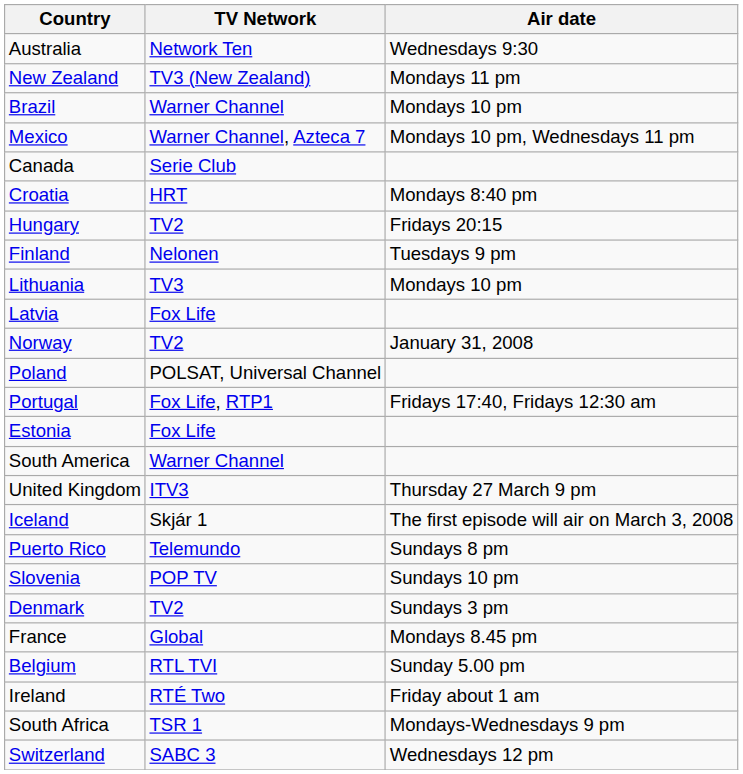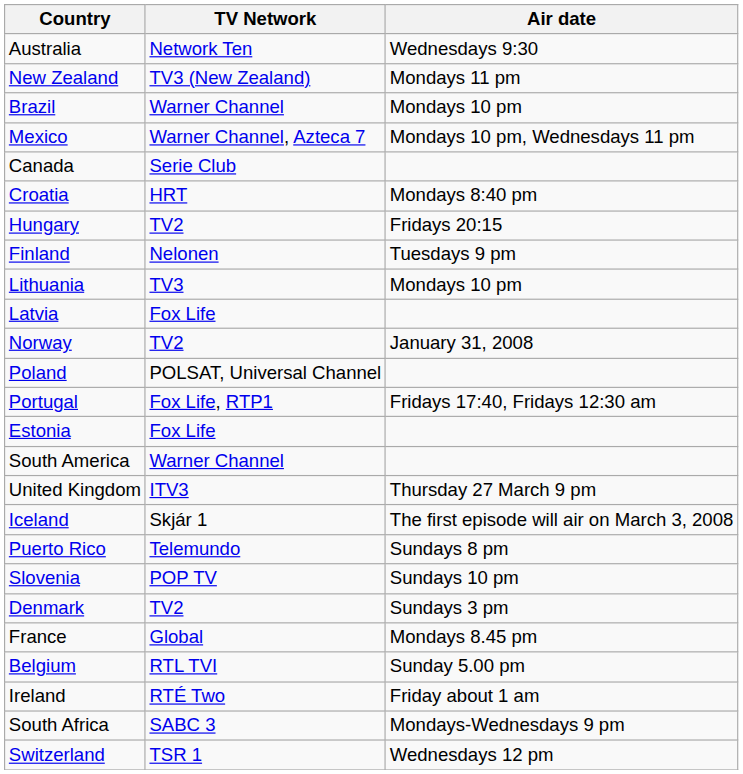 <table class="wikitable sortable">
 <tr>
 <th>Country</th>
 <th>TV Network</th>
 <th>Air date</th>
 </tr>
 <tr>
 <td> Australia</td>
 <td><a href='#'>Network Ten</a></td>
 <td>Wednesdays 9:30</td>
 </tr>
 <tr>
 <td> <a href='#'>New Zealand</a></td>
 <td><a href='#'>TV3 (New Zealand)</a></td>
 <td>Mondays 11 pm</td>
 </tr>
 <tr>
 <td> <a href='#'>Brazil</a></td>
 <td><a href='#'>Warner Channel</a></td>
 <td>Mondays 10 pm</td>
 </tr>
 <tr>
 <td> <a href='#'>Mexico</a></td>
 <td><a href='#'>Warner Channel</a>, <a href='#'>Azteca 7</a></td>
 <td>Mondays 10 pm, Wednesdays 11 pm</td>
 </tr>
 <tr>
 <td> Canada</td>
 <td><a href='#'>Serie Club</a></td>
 <td></td>
 </tr>
 <tr>
 <td> <a href='#'>Croatia</a></td>
 <td><a href='#'>HRT</a></td>
 <td>Mondays 8:40 pm</td>
 </tr>
 <tr>
 <td> <a href='#'>Hungary</a></td>
 <td><a href='#'>TV2</a></td>
 <td>Fridays 20:15</td>
 </tr>
 <tr>
 <td> <a href='#'>Finland</a></td>
 <td><a href='#'>Nelonen</a></td>
 <td>Tuesdays 9 pm</td>
 </tr>
 <tr>
 <td> <a href='#'>Lithuania</a></td>
 <td><a href='#'>TV3</a></td>
 <td>Mondays 10 pm</td>
 </tr>
 <tr>
 <td> <a href='#'>Latvia</a></td>
 <td><a href='#'>Fox Life</a></td>
 <td></td>
 </tr>
 <tr>
 <td> <a href='#'>Norway</a></td>
 <td><a href='#'>TV2</a></td>
 <td>January 31, 2008</td>
 </tr>
 <tr>
 <td> <a href='#'>Poland</a></td>
 <td>POLSAT, Universal Channel</td>
 <td></td>
 </tr>
 <tr>
 <td> <a href='#'>Portugal</a></td>
 <td><a href='#'>Fox Life</a>, <a href='#'>RTP1</a></td>
 <td>Fridays 17:40, Fridays 12:30 am</td>
 </tr>
 <tr>
 <td> <a href='#'>Estonia</a></td>
 <td><a href='#'>Fox Life</a></td>
 </tr>
 <tr>
 <td> South America</td>
 <td><a href='#'>Warner Channel</a></td>
 <td></td>
 </tr>
 <tr>
 <td> United Kingdom</td>
 <td><a href='#'>ITV3</a></td>
 <td>Thursday 27 March 9 pm</td>
 </tr>
 <tr>
 <td> <a href='#'>Iceland</a></td>
 <td>Skjár 1</td>
 <td>The first episode will air on March 3, 2008</td>
 </tr>
 <tr>
 <td> <a href='#'>Puerto Rico</a></td>
 <td><a href='#'>Telemundo</a></td>
 <td>Sundays 8 pm</td>
 </tr>
 <tr>
 <td> <a href='#'>Slovenia</a></td>
 <td><a href='#'>POP TV</a></td>
 <td>Sundays 10 pm</td>
 </tr>
 <tr>
 <td> <a href='#'>Denmark</a></td>
 <td><a href='#'>TV2</a></td>
 <td>Sundays 3 pm</td>
 </tr>
 <tr>
 <td> France</td>
 <td><a href='#'>Global</a></td>
 <td>Mondays 8.45 pm</td>
 </tr>
 <tr>
 <td> <a href='#'>Belgium</a></td>
 <td><a href='#'>RTL TVI</a></td>
 <td>Sunday 5.00 pm</td>
 </tr>
 <tr>
 <td> Ireland</td>
 <td><a href='#'>RTÉ Two</a></td>
 <td>Friday about 1 am</td>
 </tr>
 <tr>
 <td> South Africa</td>
-<td><a href='#'>TSR 1</a></td>
+<td><a href='#'>SABC 3</a></td>
 <td>Mondays-Wednesdays 9 pm</td>
 </tr>
 <tr>
 <td> <a href='#'>Switzerland</a></td>
-<td><a href='#'>SABC 3</a></td>
+<td><a href='#'>TSR 1</a></td>
 <td>Wednesdays 12 pm</td>
 </tr>
 <tr>
 </tr>
 </table>
